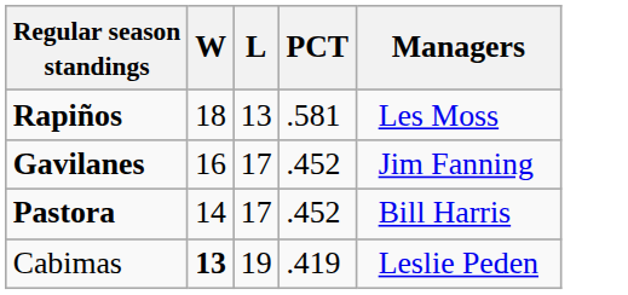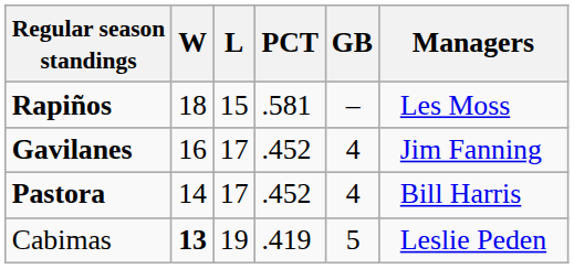 <table class="wikitable">
 <tr>
 <th><small>Regular season<br>standings</small></th>
 <th>W</th>
 <th>L</th>
 <th>PCT</th>
+<th>GB</th>
 <th>Managers</th>
 </tr>
 <tr>
 <td><strong>Rapiños</strong></td>
 <td>18</td>
-<td>13</td>
+<td>15</td>
 <td>.581</td>
+<td>  –</td>
 <td>  <a href='#'>Les Moss</a></td>
 </tr>
 <tr>
 <td><strong>Gavilanes</strong></td>
 <td>16</td>
 <td>17</td>
 <td>.452</td>
+<td>  4</td>
 <td>  <a href='#'>Jim Fanning</a></td>
 </tr>
 <tr>
 <td><strong>Pastora</strong></td>
 <td>14</td>
 <td>17</td>
 <td>.452</td>
+<td>  4</td>
 <td>  <a href='#'>Bill Harris</a></td>
 </tr>
 <tr>
 <td>Cabimas</td>
 <td><strong>13</strong></td>
 <td>19</td>
 <td>.419</td>
+<td>  5</td>
 <td>  <a href='#'>Leslie Peden</a>  </td>
 </tr>
 </table>
